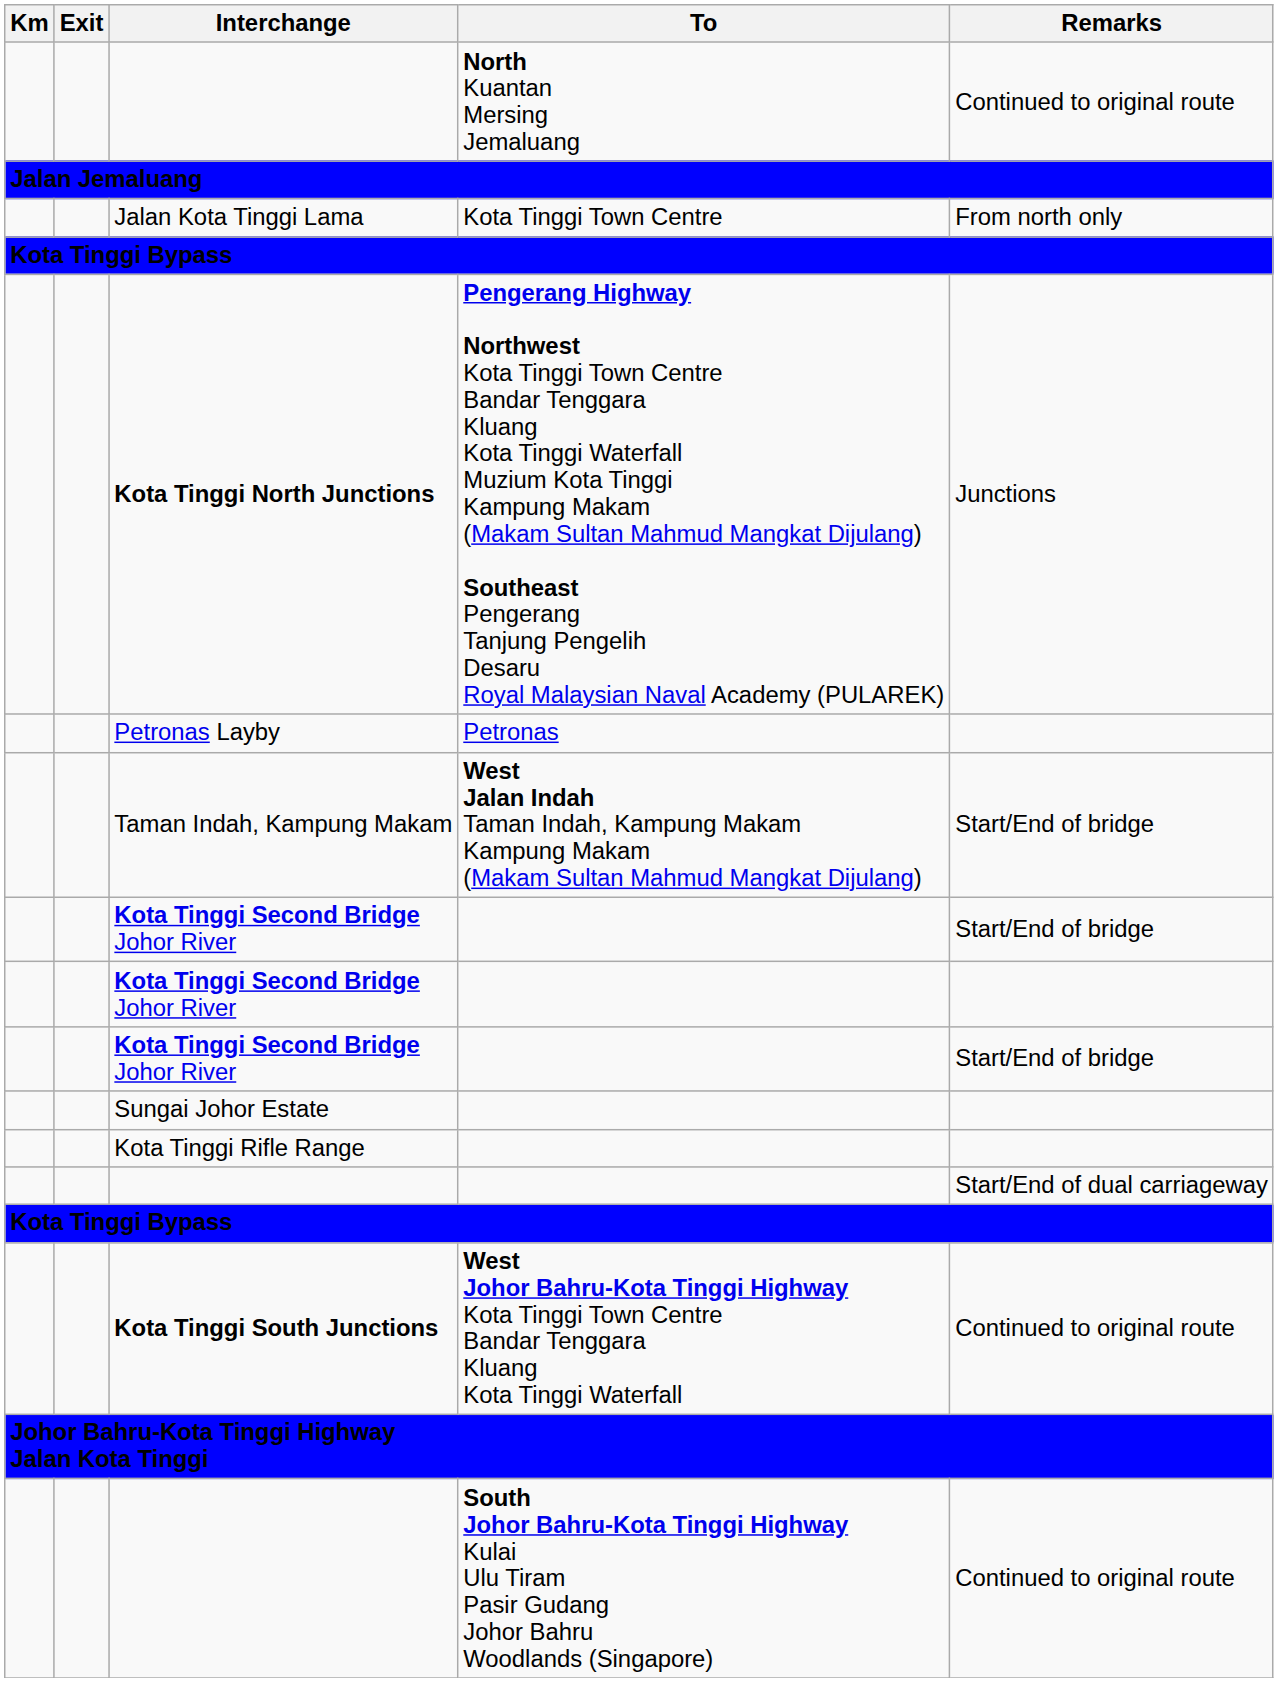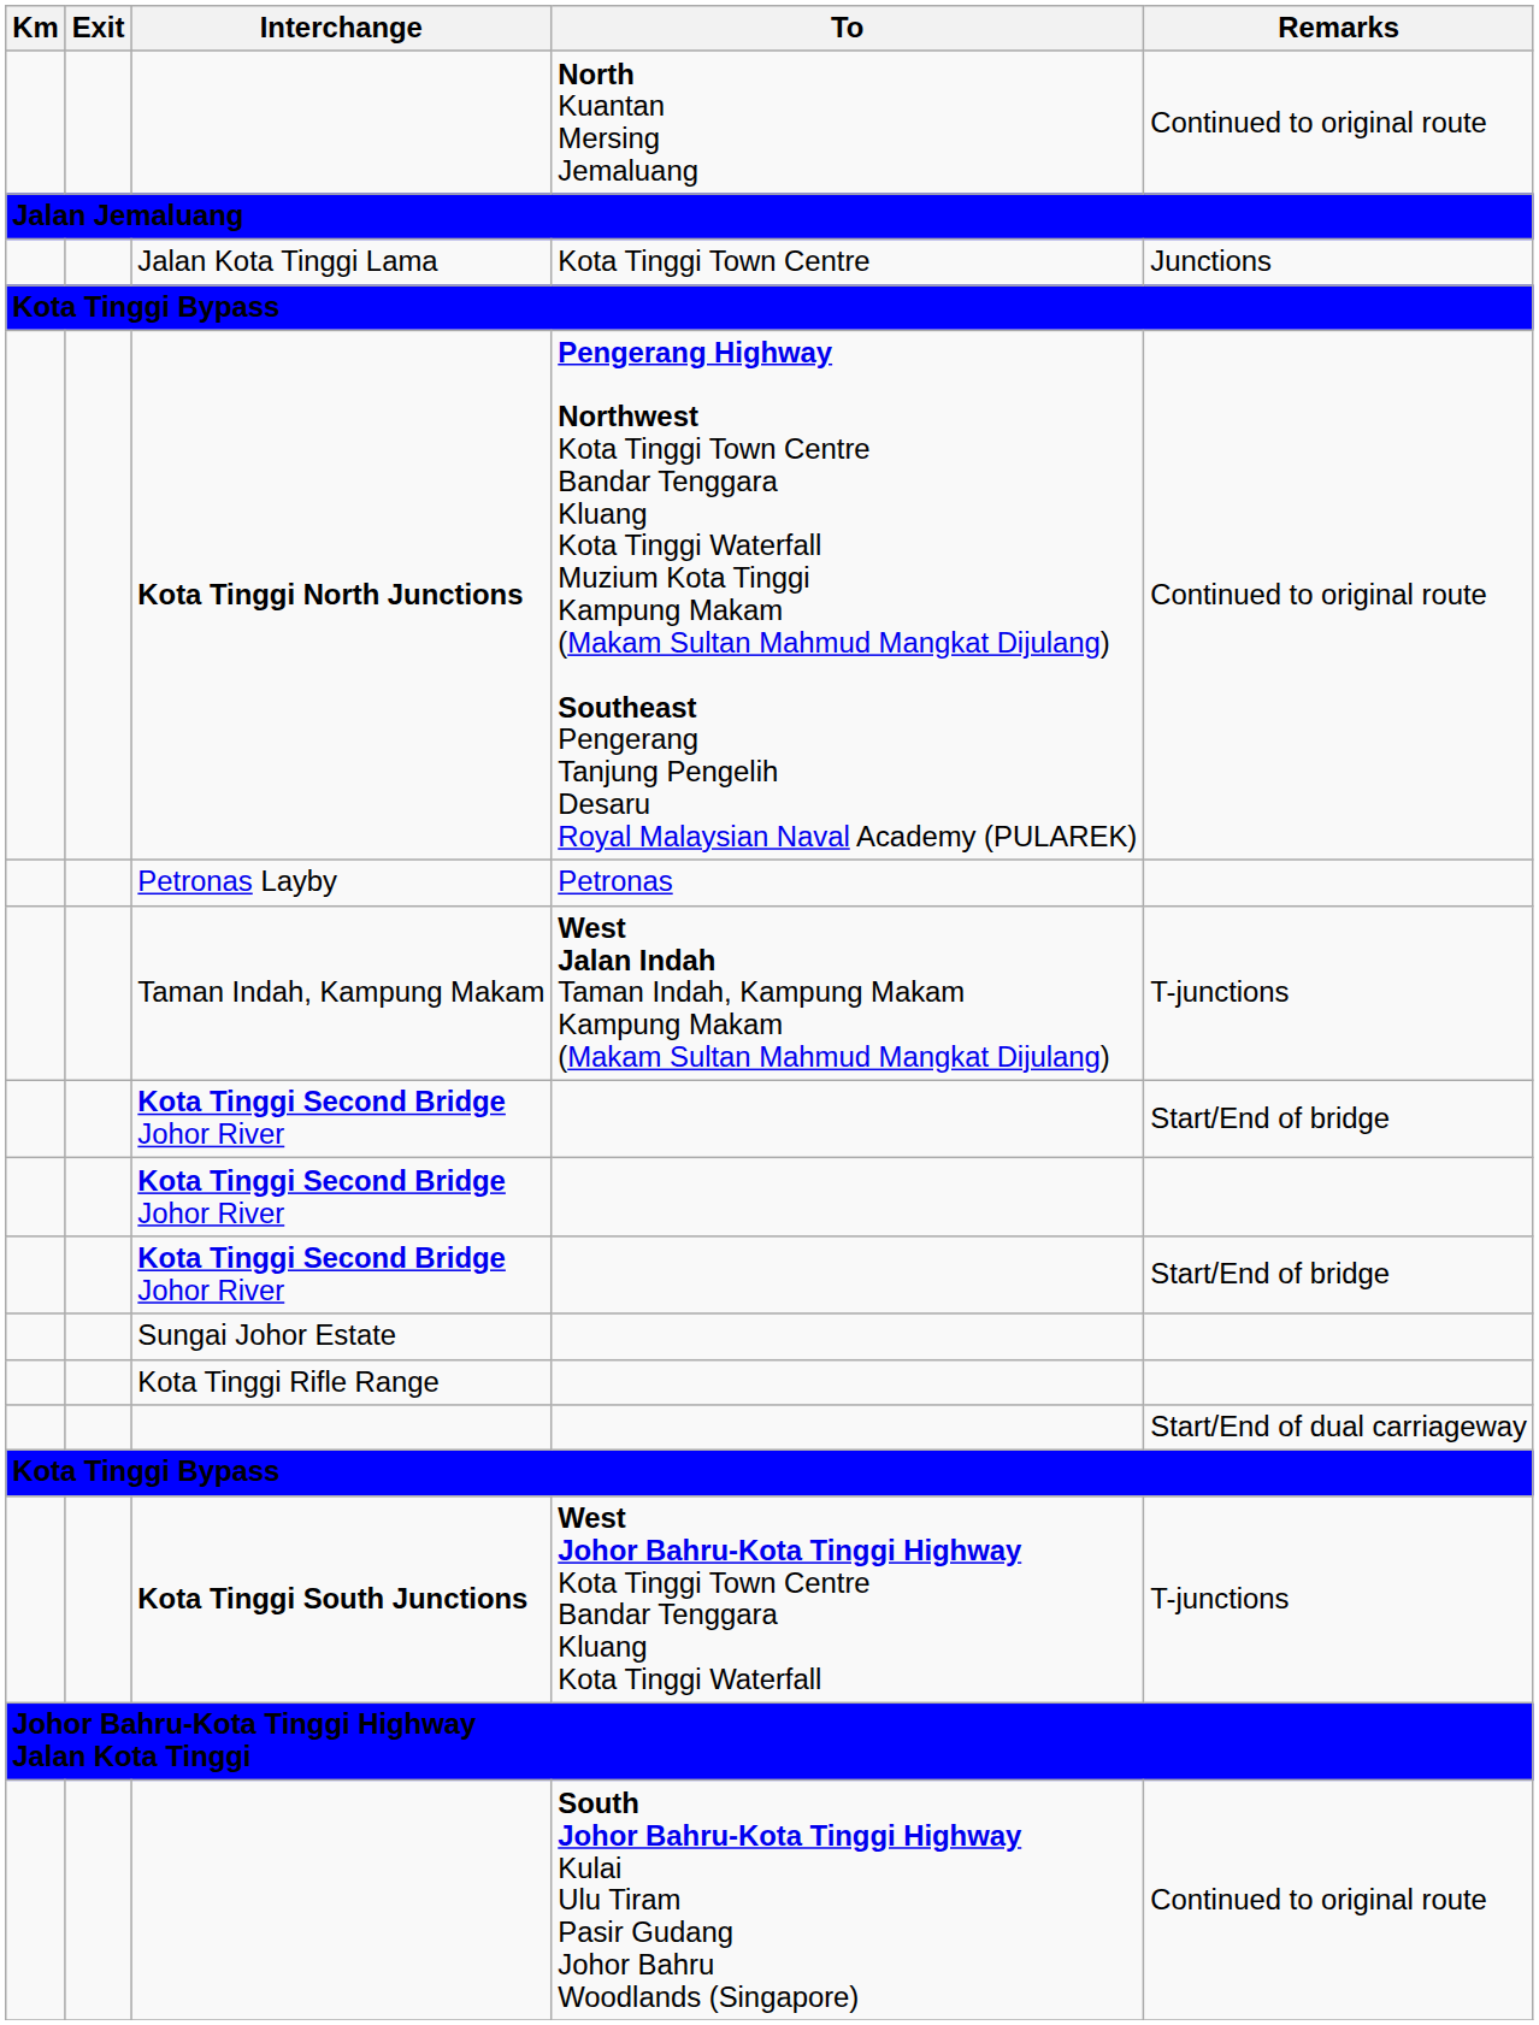 <table class="wikitable">
 <tr>
 <th>Km</th>
 <th>Exit</th>
 <th>Interchange</th>
 <th>To</th>
 <th>Remarks</th>
 </tr>
 <tr>
 <td></td>
 <td></td>
 <td></td>
 <td><strong>North</strong><br>  Kuantan<br>  Mersing<br>  Jemaluang</td>
 <td>Continued to original route </td>
 </tr>
 <tr>
 <td style="width:600px" colspan="6" style="text-align:center" bgcolor="blue"><strong><span>  Jalan Jemaluang</span></strong></td>
 </tr>
 <tr>
 <td></td>
 <td></td>
 <td>Jalan Kota Tinggi Lama</td>
 <td>  Kota Tinggi Town Centre</td>
-<td>From north only</td>
+<td>Junctions</td>
 </tr>
 <tr>
 <td style="width:600px" colspan="6" style="text-align:center" bgcolor="blue"><strong><span>  Kota Tinggi Bypass</span></strong></td>
 </tr>
 <tr>
 <td></td>
 <td></td>
 <td><strong>Kota Tinggi North Junctions</strong></td>
 <td> <strong><a href='#'>Pengerang Highway</a></strong><br><br><strong>Northwest</strong><br>  Kota Tinggi Town Centre<br> Bandar Tenggara<br> Kluang<br> Kota Tinggi Waterfall<br>Muzium Kota Tinggi<br>Kampung Makam<br>(<a href='#'>Makam Sultan Mahmud Mangkat Dijulang</a>)<br><br><strong>Southeast</strong><br> Pengerang<br> Tanjung Pengelih<br> Desaru<br> <a href='#'>Royal Malaysian Naval</a> Academy (PULAREK)</td>
-<td>Junctions</td>
+<td>Continued to original route </td>
 </tr>
 <tr>
 <td></td>
 <td></td>
 <td>  <a href='#'>Petronas</a> Layby</td>
 <td>  <a href='#'>Petronas</a>  </td>
 <td></td>
 </tr>
 <tr>
 <td></td>
 <td></td>
 <td>Taman Indah, Kampung Makam</td>
 <td><strong>West</strong><br><strong>Jalan Indah</strong><br>Taman Indah, Kampung Makam<br>Kampung Makam<br>(<a href='#'>Makam Sultan Mahmud Mangkat Dijulang</a>)</td>
-<td>Start/End of bridge</td>
+<td>T-junctions</td>
 </tr>
 <tr>
 <td></td>
 <td></td>
 <td><strong><a href='#'>Kota Tinggi Second Bridge</a></strong><br><a href='#'>Johor River</a></td>
 <td></td>
 <td>Start/End of bridge</td>
 </tr>
 <tr>
 <td></td>
 <td></td>
 <td><strong><a href='#'>Kota Tinggi Second Bridge</a></strong><br><a href='#'>Johor River</a></td>
 <td></td>
 <td></td>
 </tr>
 <tr>
 <td></td>
 <td></td>
 <td><strong><a href='#'>Kota Tinggi Second Bridge</a></strong><br><a href='#'>Johor River</a></td>
 <td></td>
 <td>Start/End of bridge</td>
 </tr>
 <tr>
 <td></td>
 <td></td>
 <td>Sungai Johor Estate</td>
 <td></td>
 <td></td>
 </tr>
 <tr>
 <td></td>
 <td></td>
 <td>Kota Tinggi Rifle Range</td>
 <td></td>
 <td></td>
 </tr>
 <tr>
 <td></td>
 <td></td>
 <td></td>
 <td></td>
 <td>Start/End of dual carriageway</td>
 </tr>
 <tr>
 <td style="width:600px" colspan="6" style="text-align:center" bgcolor="blue"><strong><span>  Kota Tinggi Bypass</span></strong></td>
 </tr>
 <tr>
 <td></td>
 <td></td>
 <td><strong>Kota Tinggi South Junctions</strong></td>
 <td><strong>West</strong><br>  <strong><a href='#'>Johor Bahru-Kota Tinggi Highway</a></strong><br>  Kota Tinggi Town Centre<br> Bandar Tenggara<br> Kluang<br> Kota Tinggi Waterfall</td>
-<td>Continued to original route </td>
+<td>T-junctions</td>
 </tr>
 <tr>
 <td style="width:600px" colspan="6" style="text-align:center" bgcolor="blue"><strong><span>  Johor Bahru-Kota Tinggi Highway<br>Jalan Kota Tinggi</span></strong></td>
 </tr>
 <tr>
 <td></td>
 <td></td>
 <td></td>
 <td><strong>South</strong><br>  <strong><a href='#'>Johor Bahru-Kota Tinggi Highway</a></strong><br> Kulai<br>  Ulu Tiram<br> Pasir Gudang<br>  Johor Bahru<br>  Woodlands (Singapore)</td>
 <td>Continued to original route </td>
 </tr>
 </table>
